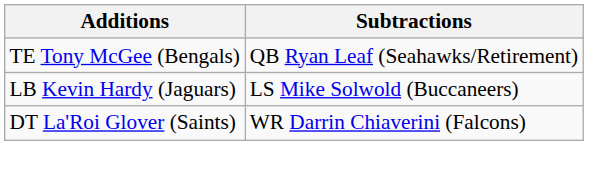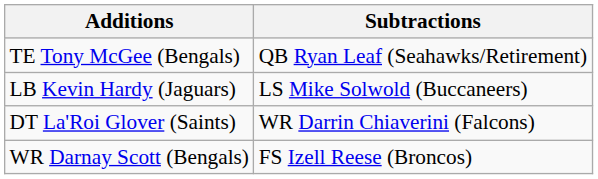 <table class="wikitable">
 <tr>
 <th>Additions</th>
 <th>Subtractions</th>
 </tr>
 <tr>
 <td>TE <a href='#'>Tony McGee</a> (Bengals)</td>
 <td>QB <a href='#'>Ryan Leaf</a> (Seahawks/Retirement)</td>
 </tr>
 <tr>
 <td>LB <a href='#'>Kevin Hardy</a> (Jaguars)</td>
 <td>LS <a href='#'>Mike Solwold</a> (Buccaneers)</td>
 </tr>
 <tr>
 <td>DT <a href='#'>La'Roi Glover</a> (Saints)</td>
 <td>WR <a href='#'>Darrin Chiaverini</a> (Falcons)</td>
 </tr>
+<tr>
+<td>WR <a href='#'>Darnay Scott</a> (Bengals)</td>
+<td>FS <a href='#'>Izell Reese</a> (Broncos)</td>
+</tr>
 </table>
